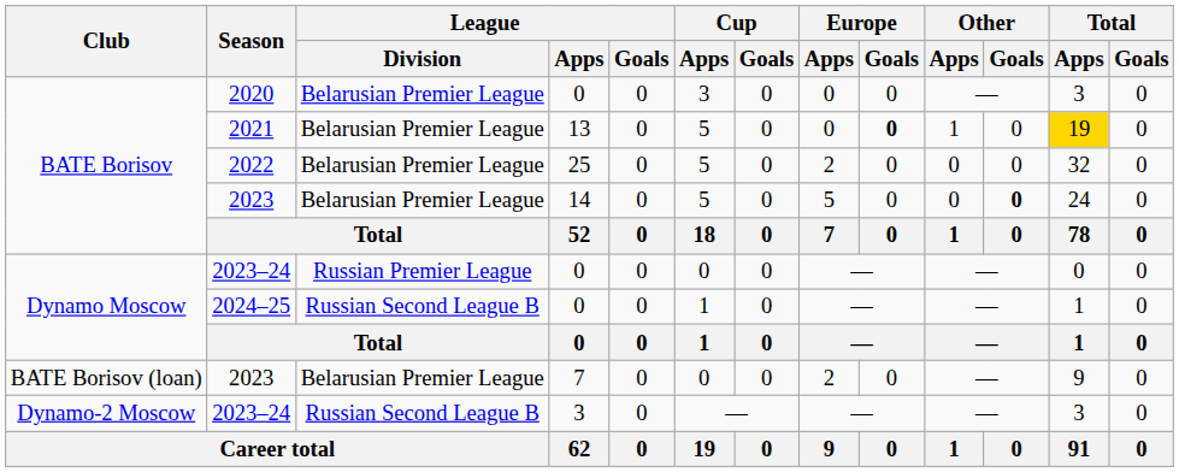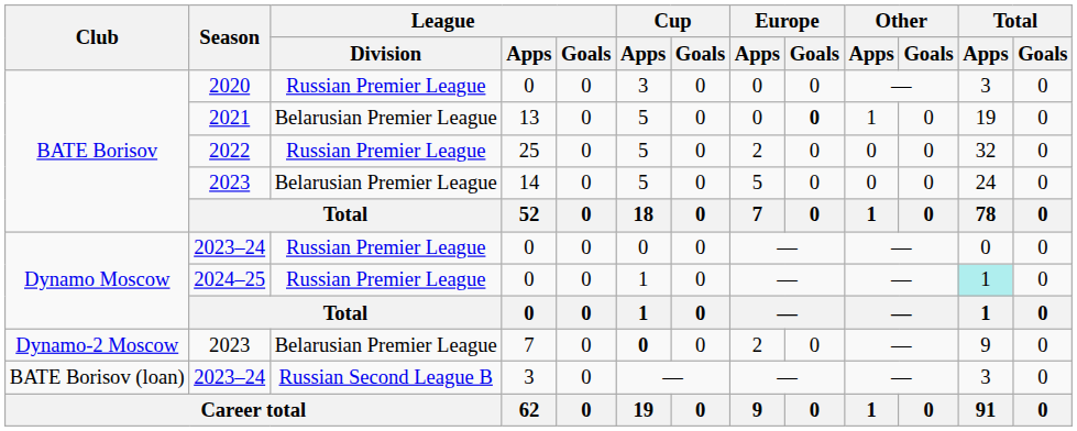 <table class="wikitable" style="text-align: center;">
 <tr>
 <th rowspan="2">Club</th>
 <th rowspan="2">Season</th>
 <th colspan="3">League</th>
 <th colspan="2">Cup</th>
 <th colspan="2">Europe</th>
 <th colspan="2">Other</th>
 <th colspan="2">Total</th>
 </tr>
 <tr>
 <th>Division</th>
 <th>Apps</th>
 <th>Goals</th>
 <th>Apps</th>
 <th>Goals</th>
 <th>Apps</th>
 <th>Goals</th>
 <th>Apps</th>
 <th>Goals</th>
 <th>Apps</th>
 <th>Goals</th>
 </tr>
 <tr>
 <td rowspan="5"><a href='#'>BATE Borisov</a></td>
 <td><a href='#'>2020</a></td>
-<td><a href='#'>Belarusian Premier League</a></td>
+<td><a href='#'>Russian Premier League</a></td>
 <td>0</td>
 <td>0</td>
 <td>3</td>
 <td>0</td>
 <td>0</td>
 <td>0</td>
 <td colspan="2">—</td>
 <td>3</td>
 <td>0</td>
 </tr>
 <tr>
 <td><a href='#'>2021</a></td>
 <td>Belarusian Premier League</td>
 <td>13</td>
 <td>0</td>
 <td>5</td>
 <td>0</td>
 <td>0</td>
 <td><strong>0</strong></td>
 <td>1</td>
 <td>0</td>
-<td style="background: gold;">19</td>
+<td>19</td>
 <td>0</td>
 </tr>
 <tr>
 <td><a href='#'>2022</a></td>
-<td>Belarusian Premier League</td>
+<td><a href='#'>Russian Premier League</a></td>
 <td>25</td>
 <td>0</td>
 <td>5</td>
 <td>0</td>
 <td>2</td>
 <td>0</td>
 <td>0</td>
 <td>0</td>
 <td>32</td>
 <td>0</td>
 </tr>
 <tr>
 <td><a href='#'>2023</a></td>
 <td>Belarusian Premier League</td>
 <td>14</td>
 <td>0</td>
 <td>5</td>
 <td>0</td>
 <td>5</td>
 <td>0</td>
 <td>0</td>
-<td><strong>0</strong></td>
+<td>0</td>
 <td>24</td>
 <td>0</td>
 </tr>
 <tr>
 <th colspan="2">Total</th>
 <th>52</th>
 <th>0</th>
 <th>18</th>
 <th>0</th>
 <th>7</th>
 <th>0</th>
 <th>1</th>
 <th>0</th>
 <th>78</th>
 <th>0</th>
 </tr>
 <tr>
 <td rowspan="3"><a href='#'>Dynamo Moscow</a></td>
 <td><a href='#'>2023–24</a></td>
 <td><a href='#'>Russian Premier League</a></td>
 <td>0</td>
 <td>0</td>
 <td>0</td>
 <td>0</td>
 <td colspan="2">—</td>
 <td colspan="2">—</td>
 <td>0</td>
 <td>0</td>
 </tr>
 <tr>
 <td><a href='#'>2024–25</a></td>
-<td><a href='#'>Russian Second League B</a></td>
+<td><a href='#'>Russian Premier League</a></td>
 <td>0</td>
 <td>0</td>
 <td>1</td>
 <td>0</td>
 <td colspan="2">—</td>
 <td colspan="2">—</td>
-<td>1</td>
+<td style="background: paleturquoise;">1</td>
 <td>0</td>
 </tr>
 <tr>
 <th colspan="2">Total</th>
 <th>0</th>
 <th>0</th>
 <th>1</th>
 <th>0</th>
 <th colspan="2">—</th>
 <th colspan="2">—</th>
 <th>1</th>
 <th>0</th>
 </tr>
 <tr>
-<td>BATE Borisov (loan)</td>
+<td><a href='#'>Dynamo-2 Moscow</a></td>
 <td>2023</td>
 <td>Belarusian Premier League</td>
 <td>7</td>
 <td>0</td>
-<td>0</td>
+<td><strong>0</strong></td>
 <td>0</td>
 <td>2</td>
 <td>0</td>
 <td colspan="2">—</td>
 <td>9</td>
 <td>0</td>
 </tr>
 <tr>
-<td><a href='#'>Dynamo-2 Moscow</a></td>
+<td>BATE Borisov (loan)</td>
 <td><a href='#'>2023–24</a></td>
 <td><a href='#'>Russian Second League B</a></td>
 <td>3</td>
 <td>0</td>
 <td colspan="2">—</td>
 <td colspan="2">—</td>
 <td colspan="2">—</td>
 <td>3</td>
 <td>0</td>
 </tr>
 <tr>
 <th colspan="3">Career total</th>
 <th>62</th>
 <th>0</th>
 <th>19</th>
 <th>0</th>
 <th>9</th>
 <th>0</th>
 <th>1</th>
 <th>0</th>
 <th>91</th>
 <th>0</th>
 </tr>
 </table>
